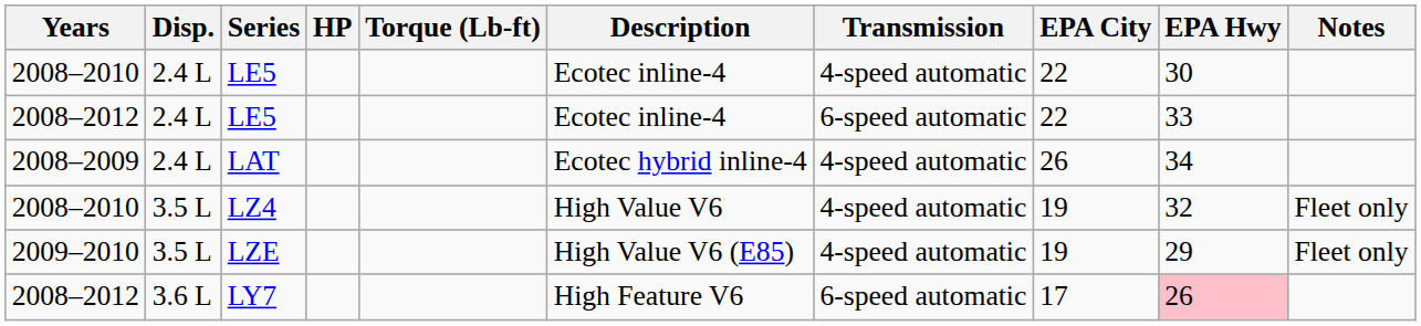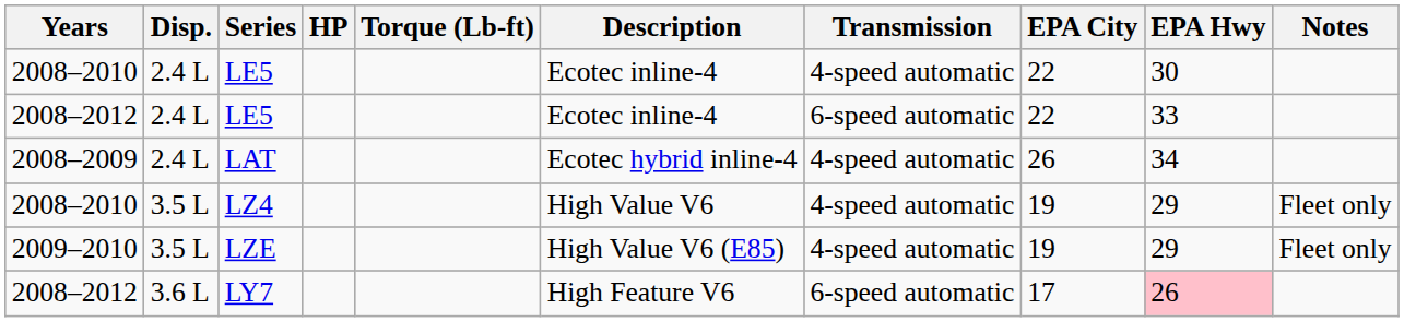 <table class="wikitable">
 <tr>
 <th>Years</th>
 <th>Disp.</th>
 <th>Series</th>
 <th>HP</th>
 <th>Torque (Lb-ft)</th>
 <th>Description</th>
 <th>Transmission</th>
 <th>EPA City</th>
 <th>EPA Hwy</th>
 <th>Notes</th>
 </tr>
 <tr>
 <td>2008–2010</td>
 <td>2.4 L</td>
 <td><a href='#'>LE5</a></td>
 <td></td>
 <td></td>
 <td>Ecotec inline-4</td>
 <td>4-speed automatic</td>
 <td>22</td>
 <td>30</td>
 <td></td>
 </tr>
 <tr>
 <td>2008–2012</td>
 <td>2.4 L</td>
 <td><a href='#'>LE5</a></td>
 <td></td>
 <td></td>
 <td>Ecotec inline-4</td>
 <td>6-speed automatic</td>
 <td>22</td>
 <td>33</td>
 <td></td>
 </tr>
 <tr>
 <td>2008–2009</td>
 <td>2.4 L</td>
 <td><a href='#'>LAT</a></td>
 <td></td>
 <td></td>
 <td>Ecotec <a href='#'>hybrid</a> inline-4</td>
 <td>4-speed automatic</td>
 <td>26</td>
 <td>34</td>
 <td></td>
 </tr>
 <tr>
 <td>2008–2010</td>
 <td>3.5 L</td>
 <td><a href='#'>LZ4</a></td>
 <td></td>
 <td></td>
 <td>High Value V6</td>
 <td>4-speed automatic</td>
 <td>19</td>
-<td>32</td>
+<td>29</td>
 <td>Fleet only</td>
 </tr>
 <tr>
 <td>2009–2010</td>
 <td>3.5 L</td>
 <td><a href='#'>LZE</a></td>
 <td></td>
 <td></td>
 <td>High Value V6 (<a href='#'>E85</a>)</td>
 <td>4-speed automatic</td>
 <td>19</td>
 <td>29</td>
 <td>Fleet only</td>
 </tr>
 <tr>
 <td>2008–2012</td>
 <td>3.6 L</td>
 <td><a href='#'>LY7</a></td>
 <td></td>
 <td></td>
 <td>High Feature V6</td>
 <td>6-speed automatic</td>
 <td>17</td>
 <td style="background: pink;">26</td>
 <td></td>
 </tr>
 </table>
